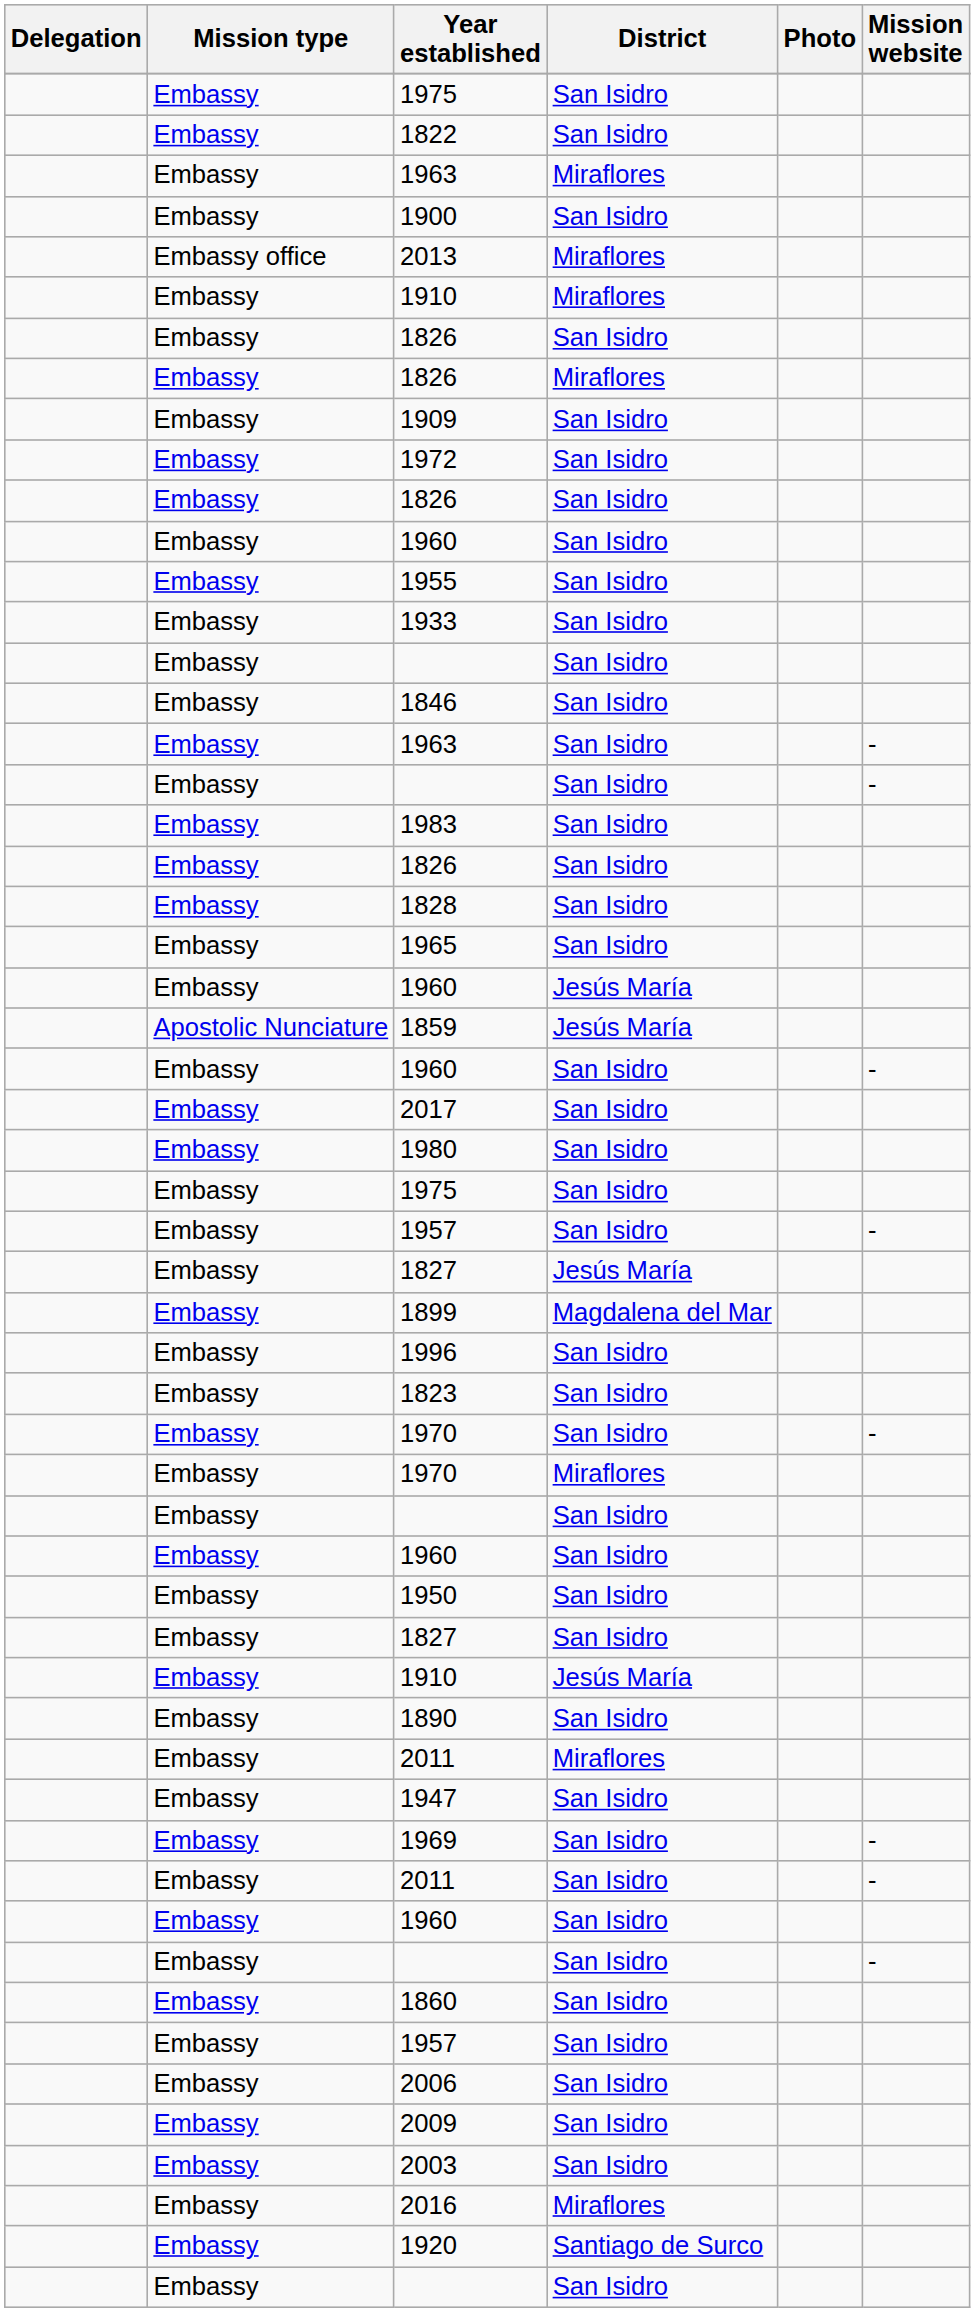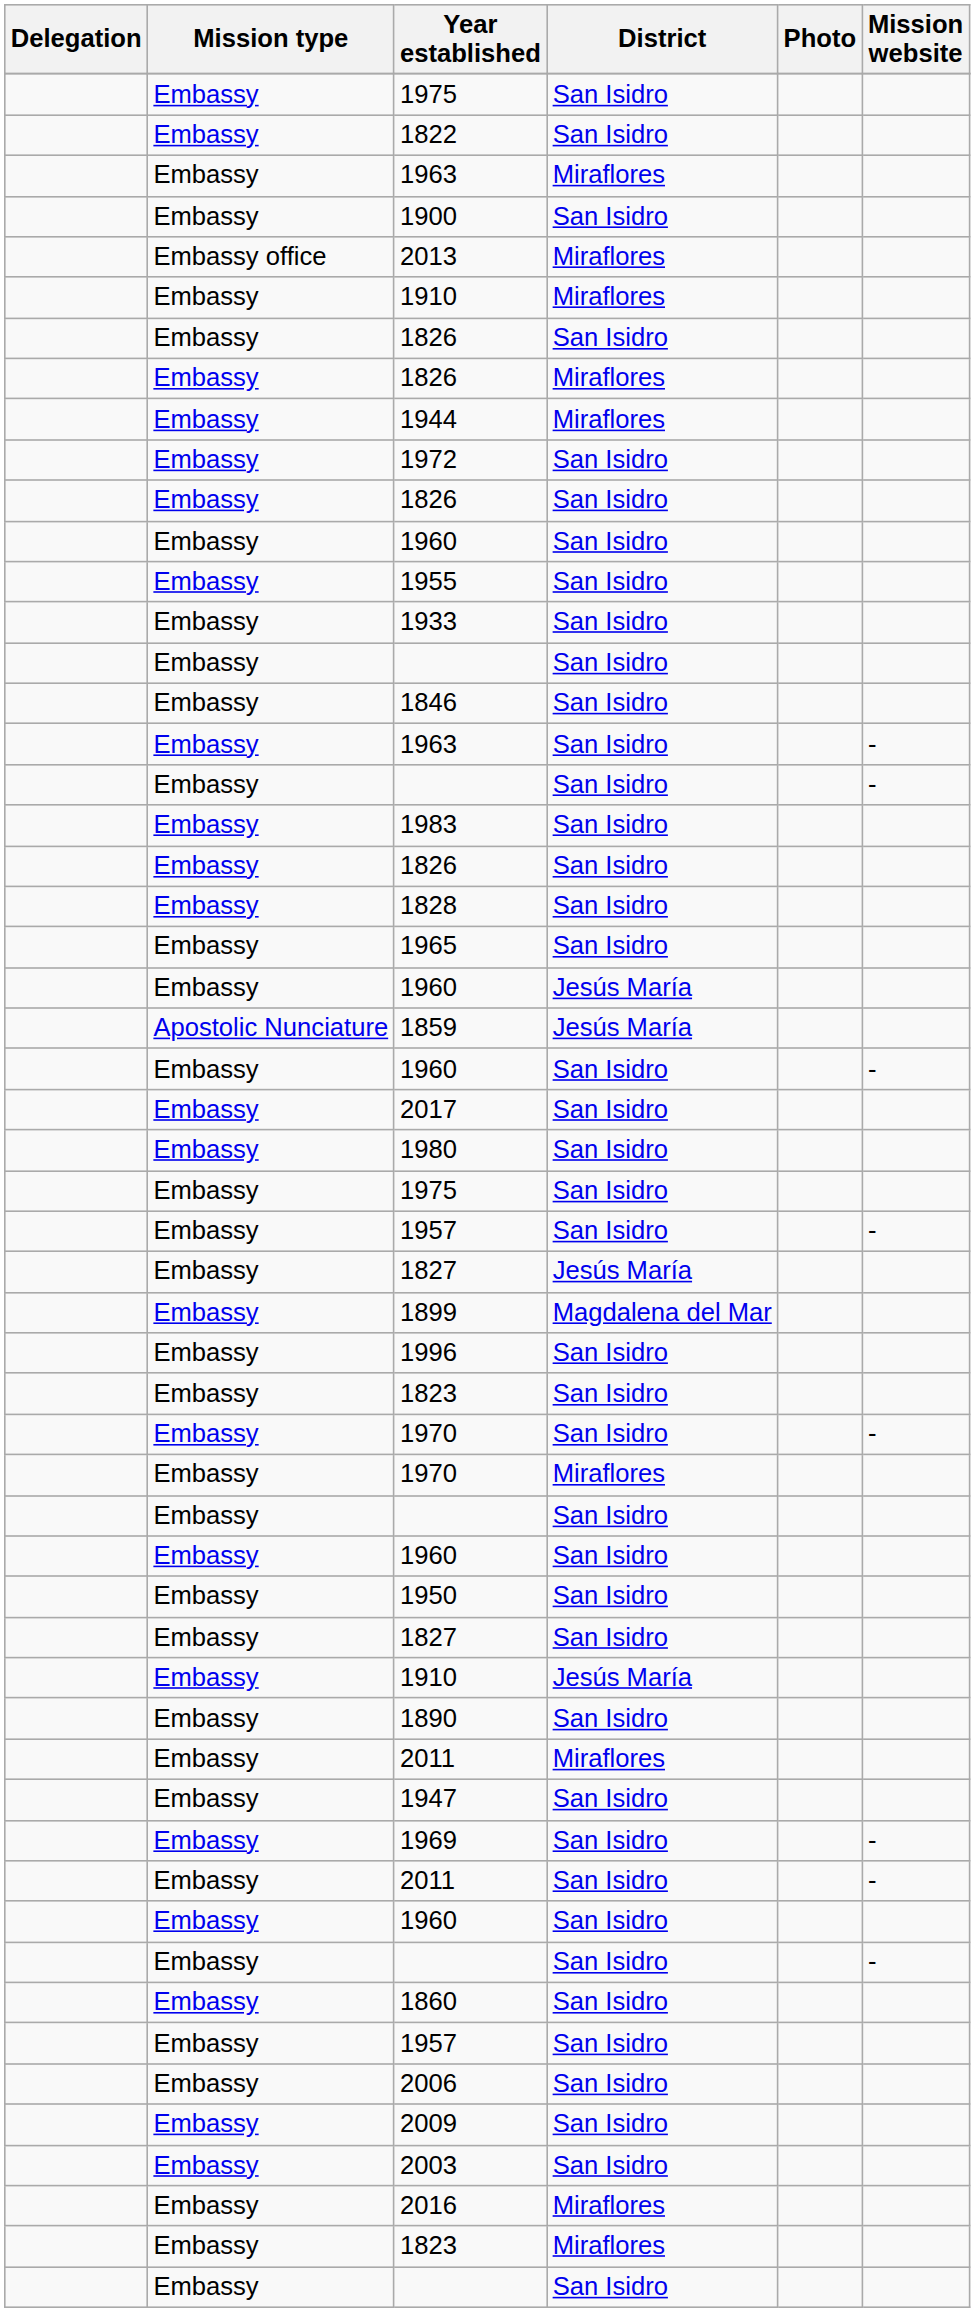 <table class="wikitable sortable">
 <tr valign="middle">
 <th>Delegation</th>
 <th>Mission type</th>
 <th>Year<br>established</th>
 <th>District</th>
 <th>Photo</th>
 <th>Mission<br>website</th>
 </tr>
 <tr style="font-weight:bold; background-color: #DDDDDD">
 </tr>
 <tr>
 </tr>
 <tr>
 <td></td>
 <td><a href='#'>Embassy</a></td>
 <td>1975</td>
 <td><a href='#'>San Isidro</a></td>
 <td></td>
 <td></td>
 </tr>
 <tr>
 <td></td>
 <td><a href='#'>Embassy</a></td>
 <td>1822</td>
 <td><a href='#'>San Isidro</a></td>
 <td></td>
 <td></td>
 </tr>
 <tr>
 <td></td>
 <td>Embassy</td>
 <td>1963</td>
 <td><a href='#'>Miraflores</a></td>
 <td></td>
 <td></td>
 </tr>
 <tr>
 <td></td>
 <td>Embassy</td>
 <td>1900</td>
 <td><a href='#'>San Isidro</a></td>
 <td></td>
 <td></td>
 </tr>
 <tr>
 <td></td>
 <td>Embassy office</td>
 <td>2013</td>
 <td><a href='#'>Miraflores</a></td>
 <td></td>
 <td></td>
 </tr>
 <tr>
 <td></td>
 <td>Embassy</td>
 <td>1910</td>
 <td><a href='#'>Miraflores</a></td>
 <td></td>
 <td></td>
 </tr>
 <tr>
 <td></td>
 <td>Embassy</td>
 <td>1826</td>
 <td><a href='#'>San Isidro</a></td>
 <td></td>
 <td></td>
 </tr>
 <tr>
 <td></td>
 <td><a href='#'>Embassy</a></td>
 <td>1826</td>
 <td><a href='#'>Miraflores</a></td>
 <td></td>
 <td></td>
 </tr>
 <tr>
 <td></td>
-<td>Embassy</td>
-<td>1909</td>
-<td><a href='#'>San Isidro</a></td>
+<td><a href='#'>Embassy</a></td>
+<td>1944</td>
+<td><a href='#'>Miraflores</a></td>
 <td></td>
 <td></td>
 </tr>
 <tr>
 <td></td>
 <td><a href='#'>Embassy</a></td>
 <td>1972</td>
 <td><a href='#'>San Isidro</a></td>
 <td></td>
 <td></td>
 </tr>
 <tr>
 <td></td>
 <td><a href='#'>Embassy</a></td>
 <td>1826</td>
 <td><a href='#'>San Isidro</a></td>
 <td></td>
 <td></td>
 </tr>
 <tr>
 <td></td>
 <td>Embassy</td>
 <td>1960</td>
 <td><a href='#'>San Isidro</a></td>
 <td></td>
 <td></td>
 </tr>
 <tr>
 <td></td>
 <td><a href='#'>Embassy</a></td>
 <td>1955</td>
 <td><a href='#'>San Isidro</a></td>
 <td></td>
 <td></td>
 </tr>
 <tr>
 <td></td>
 <td>Embassy</td>
 <td>1933</td>
 <td><a href='#'>San Isidro</a></td>
 <td></td>
 <td></td>
 </tr>
 <tr>
 <td></td>
 <td>Embassy</td>
 <td></td>
 <td><a href='#'>San Isidro</a></td>
 <td></td>
 <td></td>
 </tr>
 <tr>
 <td></td>
 <td>Embassy</td>
 <td>1846</td>
 <td><a href='#'>San Isidro</a></td>
 <td></td>
 <td></td>
 </tr>
 <tr>
 <td></td>
 <td><a href='#'>Embassy</a></td>
 <td>1963</td>
 <td><a href='#'>San Isidro</a></td>
 <td></td>
 <td>-</td>
 </tr>
 <tr>
 <td></td>
 <td>Embassy</td>
 <td></td>
 <td><a href='#'>San Isidro</a></td>
 <td></td>
 <td>-</td>
 </tr>
 <tr>
 <td></td>
 <td><a href='#'>Embassy</a></td>
 <td>1983</td>
 <td><a href='#'>San Isidro</a></td>
 <td></td>
 <td></td>
 </tr>
 <tr>
 <td></td>
 <td><a href='#'>Embassy</a></td>
 <td>1826</td>
 <td><a href='#'>San Isidro</a></td>
 <td></td>
 <td></td>
 </tr>
 <tr>
 <td></td>
 <td><a href='#'>Embassy</a></td>
 <td>1828</td>
 <td><a href='#'>San Isidro</a></td>
 <td></td>
 <td></td>
 </tr>
 <tr>
 <td></td>
 <td>Embassy</td>
 <td>1965</td>
 <td><a href='#'>San Isidro</a></td>
 <td></td>
 <td></td>
 </tr>
 <tr>
 <td></td>
 <td>Embassy</td>
 <td>1960</td>
 <td><a href='#'>Jesús María</a></td>
 <td></td>
 <td></td>
 </tr>
 <tr>
 <td></td>
 <td><a href='#'>Apostolic Nunciature</a></td>
 <td>1859</td>
 <td><a href='#'>Jesús María</a></td>
 <td></td>
 <td></td>
 </tr>
 <tr>
 <td></td>
 <td>Embassy</td>
 <td>1960</td>
 <td><a href='#'>San Isidro</a></td>
 <td></td>
 <td>-</td>
 </tr>
 <tr>
 <td></td>
 <td><a href='#'>Embassy</a></td>
 <td>2017</td>
 <td><a href='#'>San Isidro</a></td>
 <td></td>
 <td></td>
 </tr>
 <tr>
 <td></td>
 <td><a href='#'>Embassy</a></td>
 <td>1980</td>
 <td><a href='#'>San Isidro</a></td>
 <td></td>
 <td></td>
 </tr>
 <tr>
 <td></td>
 <td>Embassy</td>
 <td>1975</td>
 <td><a href='#'>San Isidro</a></td>
 <td></td>
 <td></td>
 </tr>
 <tr>
 <td></td>
 <td>Embassy</td>
 <td>1957</td>
 <td><a href='#'>San Isidro</a></td>
 <td></td>
 <td>-</td>
 </tr>
 <tr>
 <td></td>
 <td>Embassy</td>
 <td>1827</td>
 <td><a href='#'>Jesús María</a></td>
 <td></td>
 <td></td>
 </tr>
 <tr>
 <td></td>
 <td><a href='#'>Embassy</a></td>
 <td>1899</td>
 <td><a href='#'>Magdalena del Mar</a></td>
 <td></td>
 <td></td>
 </tr>
 <tr>
 <td></td>
 <td>Embassy</td>
 <td>1996</td>
 <td><a href='#'>San Isidro</a></td>
 <td></td>
 <td></td>
 </tr>
 <tr>
 <td></td>
 <td>Embassy</td>
 <td>1823</td>
 <td><a href='#'>San Isidro</a></td>
 <td></td>
 <td></td>
 </tr>
 <tr>
 <td></td>
 <td><a href='#'>Embassy</a></td>
 <td>1970</td>
 <td><a href='#'>San Isidro</a></td>
 <td></td>
 <td>-</td>
 </tr>
 <tr>
 <td></td>
 <td>Embassy</td>
 <td>1970</td>
 <td><a href='#'>Miraflores</a></td>
 <td></td>
 <td></td>
 </tr>
 <tr>
 <td></td>
 <td>Embassy</td>
 <td></td>
 <td><a href='#'>San Isidro</a></td>
 <td></td>
 <td></td>
 </tr>
 <tr>
 <td></td>
 <td><a href='#'>Embassy</a></td>
 <td>1960</td>
 <td><a href='#'>San Isidro</a></td>
 <td></td>
 <td></td>
 </tr>
 <tr>
 <td></td>
 <td>Embassy</td>
 <td>1950</td>
 <td><a href='#'>San Isidro</a></td>
 <td></td>
 <td></td>
 </tr>
 <tr>
 <td></td>
 <td>Embassy</td>
 <td>1827</td>
 <td><a href='#'>San Isidro</a></td>
 <td></td>
 <td></td>
 </tr>
 <tr>
 <td></td>
 <td><a href='#'>Embassy</a></td>
 <td>1910</td>
 <td><a href='#'>Jesús María</a></td>
 <td></td>
 <td></td>
 </tr>
 <tr>
 <td></td>
 <td>Embassy</td>
 <td>1890</td>
 <td><a href='#'>San Isidro</a></td>
 <td></td>
 <td></td>
 </tr>
 <tr>
 <td></td>
 <td>Embassy</td>
 <td>2011</td>
 <td><a href='#'>Miraflores</a></td>
 <td></td>
 <td></td>
 </tr>
 <tr>
 <td></td>
 <td>Embassy</td>
 <td>1947</td>
 <td><a href='#'>San Isidro</a></td>
 <td></td>
 <td></td>
 </tr>
 <tr>
 <td></td>
 <td><a href='#'>Embassy</a></td>
 <td>1969</td>
 <td><a href='#'>San Isidro</a></td>
 <td></td>
 <td>-</td>
 </tr>
 <tr>
 <td></td>
 <td>Embassy</td>
 <td>2011</td>
 <td><a href='#'>San Isidro</a></td>
 <td></td>
 <td>-</td>
 </tr>
 <tr>
 <td></td>
 <td><a href='#'>Embassy</a></td>
 <td>1960</td>
 <td><a href='#'>San Isidro</a></td>
 <td></td>
 <td></td>
 </tr>
 <tr>
 <td></td>
 <td>Embassy</td>
 <td></td>
 <td><a href='#'>San Isidro</a></td>
 <td></td>
 <td>-</td>
 </tr>
 <tr>
 <td></td>
 <td><a href='#'>Embassy</a></td>
 <td>1860</td>
 <td><a href='#'>San Isidro</a></td>
 <td></td>
 <td></td>
 </tr>
 <tr>
 <td></td>
 <td>Embassy</td>
 <td>1957</td>
 <td><a href='#'>San Isidro</a></td>
 <td></td>
 <td></td>
 </tr>
 <tr>
 <td></td>
 <td>Embassy</td>
 <td>2006</td>
 <td><a href='#'>San Isidro</a></td>
 <td></td>
 <td></td>
 </tr>
 <tr>
 <td></td>
 <td><a href='#'>Embassy</a></td>
 <td>2009</td>
 <td><a href='#'>San Isidro</a></td>
 <td></td>
 <td></td>
 </tr>
 <tr>
 <td></td>
 <td><a href='#'>Embassy</a></td>
 <td>2003</td>
 <td><a href='#'>San Isidro</a></td>
 <td></td>
 <td></td>
 </tr>
 <tr>
 <td></td>
 <td>Embassy</td>
 <td>2016</td>
 <td><a href='#'>Miraflores</a></td>
 <td></td>
 <td></td>
 </tr>
 <tr>
 <td></td>
-<td><a href='#'>Embassy</a></td>
-<td>1920</td>
-<td><a href='#'>Santiago de Surco</a></td>
+<td>Embassy</td>
+<td>1823</td>
+<td><a href='#'>Miraflores</a></td>
 <td></td>
 <td></td>
 </tr>
 <tr>
 <td></td>
 <td>Embassy</td>
 <td></td>
 <td><a href='#'>San Isidro</a></td>
 <td></td>
 <td></td>
 </tr>
 </table>
